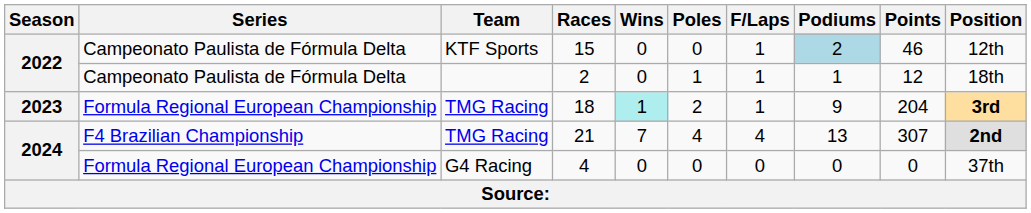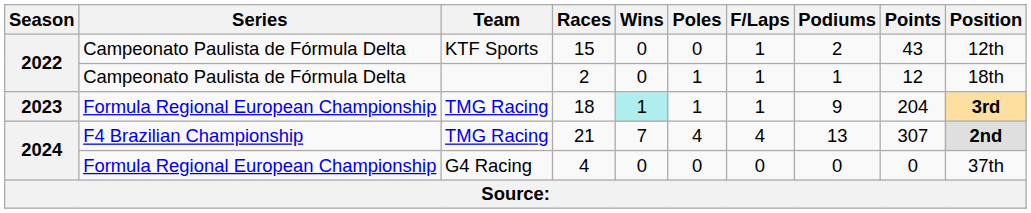 <table class="wikitable" style="font-size: 90%; text-align:center">
 <tr>
 <th>Season</th>
 <th>Series</th>
 <th>Team</th>
 <th>Races</th>
 <th>Wins</th>
 <th>Poles</th>
 <th>F/Laps</th>
 <th>Podiums</th>
 <th>Points</th>
 <th>Position</th>
 </tr>
 <tr>
 <th rowspan="2">2022</th>
 <td align=left>Campeonato Paulista de Fórmula Delta</td>
 <td align=left>KTF Sports</td>
 <td>15</td>
 <td>0</td>
 <td>0</td>
 <td>1</td>
-<td style="background: lightblue;">2</td>
-<td>46</td>
+<td>2</td>
+<td>43</td>
 <td>12th</td>
 </tr>
 <tr>
 <td align=left>Campeonato Paulista de Fórmula Delta</td>
 <td align=left></td>
 <td>2</td>
 <td>0</td>
 <td>1</td>
 <td>1</td>
 <td>1</td>
 <td>12</td>
 <td>18th</td>
 </tr>
 <tr>
 <th>2023</th>
 <td align=left><a href='#'>Formula Regional European Championship</a></td>
 <td align=left><a href='#'>TMG Racing</a></td>
 <td>18</td>
 <td style="background: paleturquoise;">1</td>
-<td>2</td>
+<td>1</td>
 <td>1</td>
 <td>9</td>
 <td>204</td>
 <th style="background:#FFDF9F">3rd</th>
 </tr>
 <tr>
 <th rowspan="2">2024</th>
 <td align=left><a href='#'>F4 Brazilian Championship</a></td>
 <td align=left><a href='#'>TMG Racing</a></td>
 <td>21</td>
 <td>7</td>
 <td>4</td>
 <td>4</td>
 <td>13</td>
 <td>307</td>
 <th style="background:#DFDFDF">2nd</th>
 </tr>
 <tr>
 <td align=left><a href='#'>Formula Regional European Championship</a></td>
 <td align=left>G4 Racing</td>
 <td>4</td>
 <td>0</td>
 <td>0</td>
 <td>0</td>
 <td>0</td>
 <td>0</td>
 <td>37th</td>
 </tr>
 <tr>
 <th colspan="10">Source:</th>
 </tr>
 </table>
